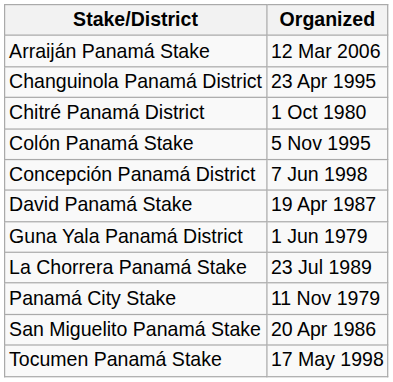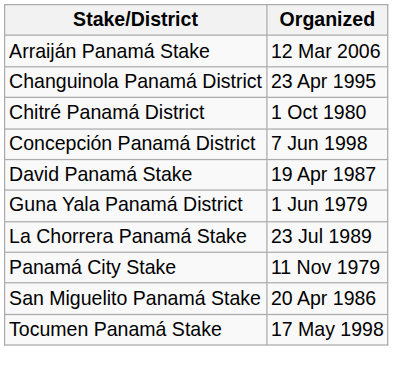 <table class="wikitable sortable">
 <tr>
 <th>Stake/District</th>
 <th data-sort-type=date>Organized</th>
 </tr>
 <tr>
 <td>Arraiján Panamá Stake</td>
 <td>12 Mar 2006</td>
 </tr>
 <tr>
 <td>Changuinola Panamá District</td>
 <td>23 Apr 1995</td>
 </tr>
 <tr>
 <td>Chitré Panamá District</td>
 <td>1 Oct 1980</td>
-</tr>
-<tr>
-<td>Colón Panamá Stake</td>
-<td>5 Nov 1995</td>
 </tr>
 <tr>
 <td>Concepción Panamá District</td>
 <td>7 Jun 1998</td>
 </tr>
 <tr>
 <td>David Panamá Stake</td>
 <td>19 Apr 1987</td>
 </tr>
 <tr>
 <td>Guna Yala Panamá District</td>
 <td>1 Jun 1979</td>
 </tr>
 <tr>
 <td>La Chorrera Panamá Stake</td>
 <td>23 Jul 1989</td>
 </tr>
 <tr>
 <td>Panamá City Stake</td>
 <td>11 Nov 1979</td>
 </tr>
 <tr>
 <td>San Miguelito Panamá Stake</td>
 <td>20 Apr 1986</td>
 </tr>
 <tr>
 <td>Tocumen Panamá Stake</td>
 <td>17 May 1998</td>
 </tr>
 </table>
